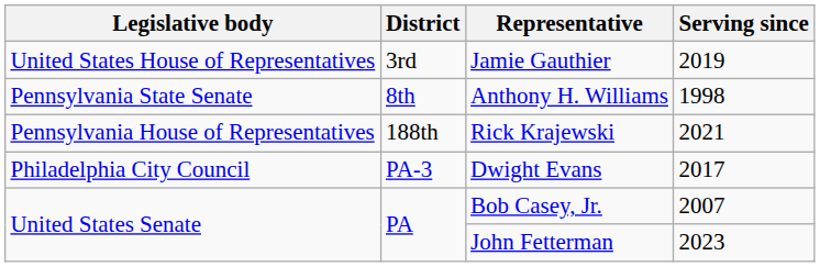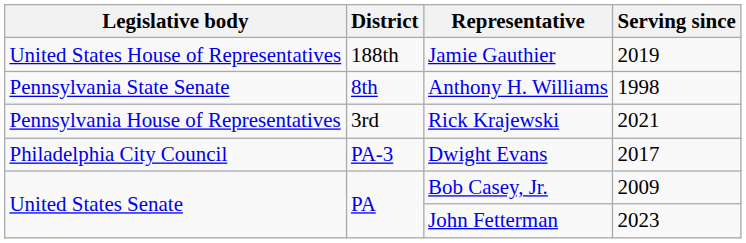 <table class=wikitable>
 <tr>
 <th>Legislative body</th>
 <th>District</th>
 <th>Representative</th>
 <th>Serving since</th>
 </tr>
 <tr>
 <td><a href='#'>United States House of Representatives</a></td>
-<td>3rd</td>
+<td>188th</td>
 <td><a href='#'>Jamie Gauthier</a></td>
 <td>2019</td>
 </tr>
 <tr>
 <td><a href='#'>Pennsylvania State Senate</a></td>
 <td><a href='#'>8th</a></td>
 <td><a href='#'>Anthony H. Williams</a></td>
 <td>1998</td>
 </tr>
 <tr>
 <td><a href='#'>Pennsylvania House of Representatives</a></td>
-<td>188th</td>
+<td>3rd</td>
 <td><a href='#'>Rick Krajewski</a></td>
 <td>2021</td>
 </tr>
 <tr>
 <td><a href='#'>Philadelphia City Council</a></td>
 <td><a href='#'>PA-3</a></td>
 <td><a href='#'>Dwight Evans</a></td>
 <td>2017</td>
 </tr>
 <tr>
 <td rowspan=2><a href='#'>United States Senate</a></td>
 <td rowspan=2><a href='#'>PA</a></td>
 <td><a href='#'>Bob Casey, Jr.</a></td>
-<td>2007</td>
+<td>2009</td>
 </tr>
 <tr>
 <td><a href='#'>John Fetterman</a></td>
 <td>2023</td>
 </tr>
 </table>
